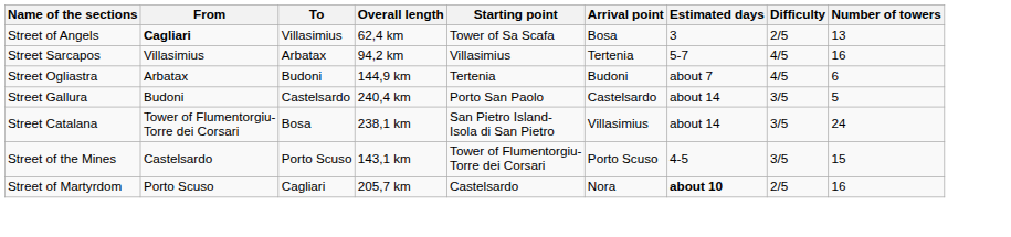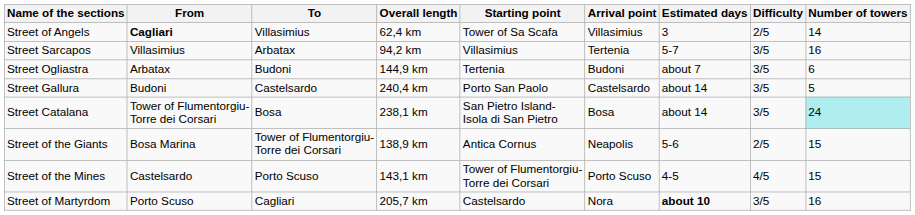 <table class="wikitable">
 <tr>
 <th>Name of the sections</th>
 <th>From</th>
 <th>To</th>
 <th>Overall length</th>
 <th>Starting point</th>
 <th>Arrival point</th>
 <th>Estimated  days</th>
 <th>Difficulty</th>
 <th>Number of towers</th>
 </tr>
 <tr>
 <td>Street of Angels</td>
 <td><strong>Cagliari</strong></td>
 <td>Villasimius</td>
 <td>62,4 km</td>
 <td>Tower of Sa Scafa</td>
-<td>Bosa</td>
+<td>Villasimius</td>
 <td>3</td>
 <td>2/5</td>
-<td>13</td>
+<td>14</td>
 </tr>
 <tr>
 <td>Street Sarcapos</td>
 <td>Villasimius</td>
 <td>Arbatax</td>
 <td>94,2 km</td>
 <td>Villasimius</td>
 <td>Tertenia</td>
 <td>5-7</td>
-<td>4/5</td>
+<td>3/5</td>
 <td>16</td>
 </tr>
 <tr>
 <td>Street Ogliastra</td>
 <td>Arbatax</td>
 <td>Budoni</td>
 <td>144,9 km</td>
 <td>Tertenia</td>
 <td>Budoni</td>
 <td>about 7</td>
-<td>4/5</td>
+<td>3/5</td>
 <td>6</td>
 </tr>
 <tr>
 <td>Street Gallura</td>
 <td>Budoni</td>
 <td>Castelsardo</td>
 <td>240,4 km</td>
 <td>Porto San Paolo</td>
 <td>Castelsardo</td>
 <td>about 14</td>
 <td>3/5</td>
 <td>5</td>
 </tr>
 <tr>
 <td>Street Catalana</td>
 <td>Tower of Flumentorgiu-<br>Torre dei Corsari</td>
 <td>Bosa</td>
 <td>238,1 km</td>
 <td>San Pietro Island-<br>Isola di San Pietro</td>
-<td>Villasimius</td>
+<td>Bosa</td>
 <td>about 14</td>
 <td>3/5</td>
-<td>24</td>
+<td style="background: paleturquoise;">24</td>
+</tr>
+<tr>
+<td>Street of the Giants</td>
+<td>Bosa Marina</td>
+<td>Tower of Flumentorgiu-<br>Torre dei Corsari</td>
+<td>138,9 km</td>
+<td>Antica Cornus</td>
+<td>Neapolis</td>
+<td>5-6</td>
+<td>2/5</td>
+<td>15</td>
 </tr>
 <tr>
 <td>Street of the Mines</td>
 <td>Castelsardo</td>
 <td>Porto Scuso</td>
 <td>143,1 km</td>
 <td>Tower of Flumentorgiu-<br>Torre dei Corsari</td>
 <td>Porto Scuso</td>
 <td>4-5</td>
-<td>3/5</td>
+<td>4/5</td>
 <td>15</td>
 </tr>
 <tr>
 <td>Street of Martyrdom</td>
 <td>Porto Scuso</td>
 <td>Cagliari</td>
 <td>205,7 km</td>
 <td>Castelsardo</td>
 <td>Nora</td>
 <td><strong>about 10</strong></td>
-<td>2/5</td>
+<td>3/5</td>
 <td>16</td>
 </tr>
 </table>
